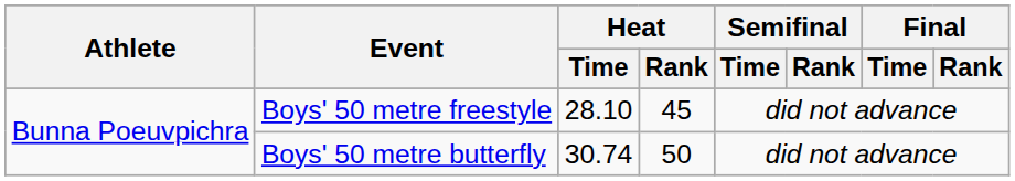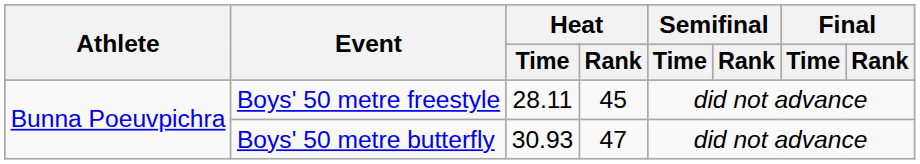 <table class=wikitable style="font-size:90%">
 <tr>
 <th rowspan=2>Athlete</th>
 <th rowspan=2>Event</th>
 <th colspan=2>Heat</th>
 <th colspan=2>Semifinal</th>
 <th colspan=2>Final</th>
 </tr>
 <tr style="font-size:95%">
 <th>Time</th>
 <th>Rank</th>
 <th>Time</th>
 <th>Rank</th>
 <th>Time</th>
 <th>Rank</th>
 </tr>
 <tr align=center>
 <td align=left rowspan=2><a href='#'>Bunna Poeuvpichra</a></td>
 <td align=left><a href='#'>Boys' 50 metre freestyle</a></td>
-<td>28.10</td>
+<td>28.11</td>
 <td>45</td>
 <td Colspan=4><em>did not advance</em></td>
 </tr>
 <tr align=center>
 <td align=left><a href='#'>Boys' 50 metre butterfly</a></td>
-<td>30.74</td>
-<td>50</td>
+<td>30.93</td>
+<td>47</td>
 <td Colspan=4><em>did not advance</em></td>
 </tr>
 </table>
